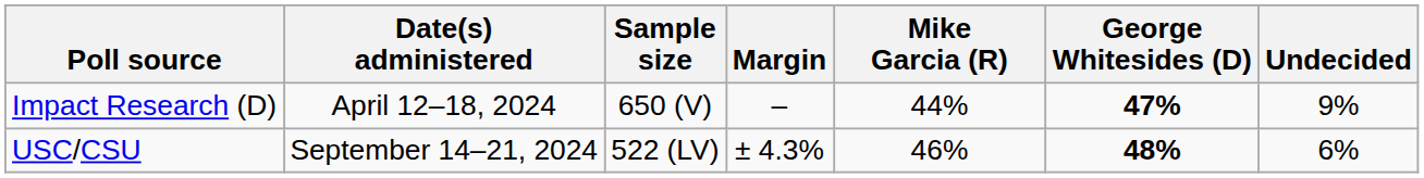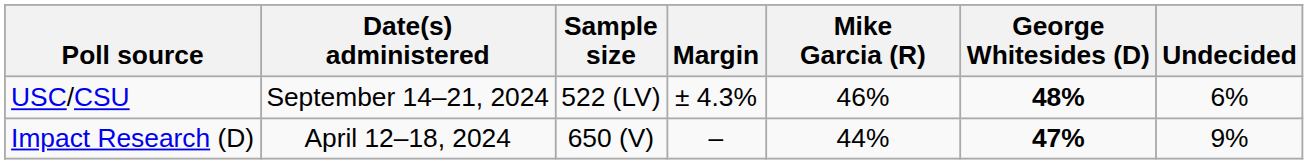 <table class="wikitable" style="font-size:90%;text-align:center;">
 <tr style="vertical-align:bottom">
 <th>Poll source</th>
 <th>Date(s)<br>administered</th>
 <th>Sample<br>size</th>
 <th>Margin<br></th>
 <th style="width:100px;">Mike<br>Garcia (R)</th>
 <th style="width:100px;">George<br>Whitesides (D)</th>
 <th>Undecided</th>
 </tr>
 <tr>
+<td style="text-align:left;"><a href='#'>USC</a>/<a href='#'>CSU</a></td>
+<td>September 14–21, 2024</td>
+<td>522 (LV)</td>
+<td>± 4.3%</td>
+<td>46%</td>
+<td><strong>48%</strong></td>
+<td>6%</td>
+</tr>
+<tr>
 <td style="text-align:left;"><a href='#'>Impact Research</a> (D)</td>
 <td data-sort-value="2024-05-06">April 12–18, 2024</td>
 <td>650 (V)</td>
 <td>–</td>
 <td>44%</td>
 <td><strong>47%</strong></td>
 <td>9%</td>
 </tr>
-<tr>
-<td style="text-align:left;"><a href='#'>USC</a>/<a href='#'>CSU</a></td>
-<td>September 14–21, 2024</td>
-<td>522 (LV)</td>
-<td>± 4.3%</td>
-<td>46%</td>
-<td><strong>48%</strong></td>
-<td>6%</td>
-</tr>
 </table>
